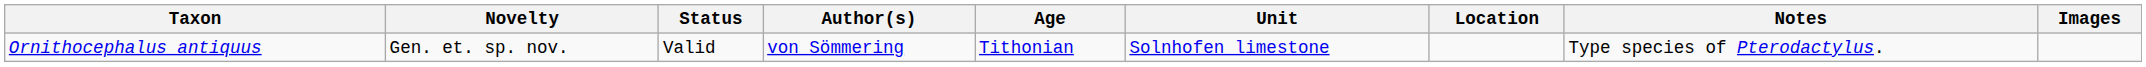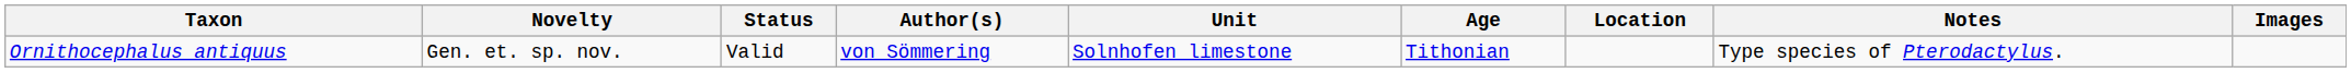 <table class="wikitable sortable" align="center" width="100%">
 <tr>
 <th>Taxon</th>
 <th>Novelty</th>
 <th>Status</th>
 <th>Author(s)</th>
+<th>Unit</th>
 <th>Age</th>
-<th>Unit</th>
 <th>Location</th>
 <th>Notes</th>
 <th>Images</th>
 </tr>
 <tr>
 <td><em><a href='#'>Ornithocephalus antiquus</a></em></td>
 <td>Gen. et. sp. nov.</td>
 <td>Valid</td>
 <td><a href='#'>von Sömmering</a></td>
+<td><a href='#'>Solnhofen limestone</a></td>
 <td><a href='#'>Tithonian</a></td>
-<td><a href='#'>Solnhofen limestone</a></td>
 <td></td>
 <td>Type species of <em><a href='#'>Pterodactylus</a></em>.</td>
 <td></td>
 </tr>
 </table>
